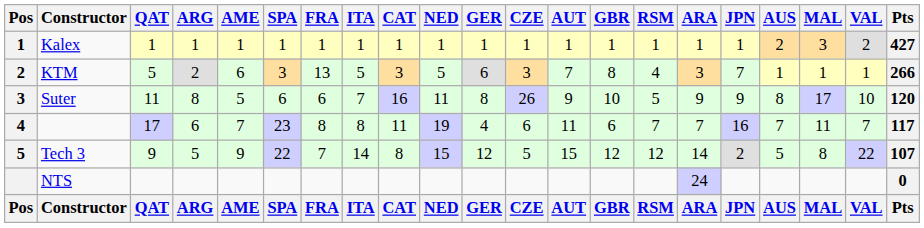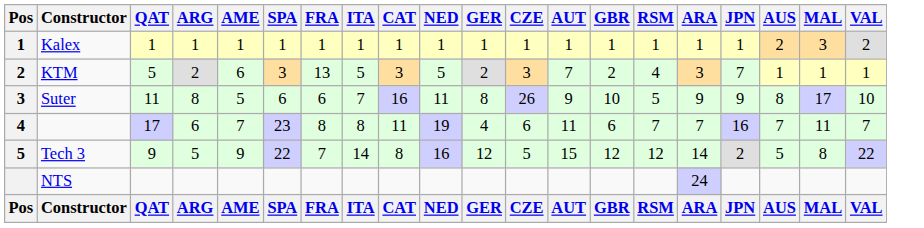 <table class="wikitable" style="font-size: 85%; text-align:center">
 <tr valign="top">
 <th valign="middle">Pos</th>
 <th valign="middle">Constructor</th>
 <th><a href='#'>QAT</a><br></th>
 <th><a href='#'>ARG</a><br></th>
 <th><a href='#'>AME</a><br></th>
 <th><a href='#'>SPA</a><br></th>
 <th><a href='#'>FRA</a><br></th>
 <th><a href='#'>ITA</a><br></th>
 <th><a href='#'>CAT</a><br></th>
 <th><a href='#'>NED</a><br></th>
 <th><a href='#'>GER</a><br></th>
 <th><a href='#'>CZE</a><br></th>
 <th><a href='#'>AUT</a><br></th>
 <th><a href='#'>GBR</a><br></th>
 <th><a href='#'>RSM</a><br></th>
 <th><a href='#'>ARA</a><br></th>
 <th><a href='#'>JPN</a><br></th>
 <th><a href='#'>AUS</a><br></th>
 <th><a href='#'>MAL</a><br></th>
 <th><a href='#'>VAL</a><br></th>
-<th valign="middle">Pts</th>
 </tr>
 <tr>
 <th>1</th>
 <td align="left"> <a href='#'>Kalex</a></td>
 <td style="background:#ffffbf;">1</td>
 <td style="background:#ffffbf;">1</td>
 <td style="background:#ffffbf;">1</td>
 <td style="background:#ffffbf;">1</td>
 <td style="background:#ffffbf;">1</td>
 <td style="background:#ffffbf;">1</td>
 <td style="background:#ffffbf;">1</td>
 <td style="background:#ffffbf;">1</td>
 <td style="background:#ffffbf;">1</td>
 <td style="background:#ffffbf;">1</td>
 <td style="background:#ffffbf;">1</td>
 <td style="background:#ffffbf;">1</td>
 <td style="background:#ffffbf;">1</td>
 <td style="background:#ffffbf;">1</td>
 <td style="background:#ffffbf;">1</td>
 <td style="background:#ffdf9f;">2</td>
 <td style="background:#ffdf9f;">3</td>
 <td style="background:#dfdfdf;">2</td>
-<th>427</th>
 </tr>
 <tr>
 <th>2</th>
 <td align="left"> <a href='#'>KTM</a></td>
 <td style="background:#dfffdf;">5</td>
 <td style="background:#dfdfdf;">2</td>
 <td style="background:#dfffdf;">6</td>
 <td style="background:#ffdf9f;">3</td>
 <td style="background:#dfffdf;">13</td>
 <td style="background:#dfffdf;">5</td>
 <td style="background:#ffdf9f;">3</td>
 <td style="background:#dfffdf;">5</td>
-<td style="background:#dfdfdf;">6</td>
+<td style="background:#dfdfdf;">2</td>
 <td style="background:#ffdf9f;">3</td>
 <td style="background:#dfffdf;">7</td>
-<td style="background:#dfffdf;">8</td>
+<td style="background:#dfffdf;">2</td>
 <td style="background:#dfffdf;">4</td>
 <td style="background:#ffdf9f;">3</td>
 <td style="background:#dfffdf;">7</td>
 <td style="background:#ffffbf;">1</td>
 <td style="background:#ffffbf;">1</td>
 <td style="background:#ffffbf;">1</td>
-<th>266</th>
 </tr>
 <tr>
 <th>3</th>
 <td align="left"> <a href='#'>Suter</a></td>
 <td style="background:#dfffdf;">11</td>
 <td style="background:#dfffdf;">8</td>
 <td style="background:#dfffdf;">5</td>
 <td style="background:#dfffdf;">6</td>
 <td style="background:#dfffdf;">6</td>
 <td style="background:#dfffdf;">7</td>
 <td style="background:#cfcfff;">16</td>
 <td style="background:#dfffdf;">11</td>
 <td style="background:#dfffdf;">8</td>
 <td style="background:#cfcfff;">26</td>
 <td style="background:#dfffdf;">9</td>
 <td style="background:#dfffdf;">10</td>
 <td style="background:#dfffdf;">5</td>
 <td style="background:#dfffdf;">9</td>
 <td style="background:#dfffdf;">9</td>
 <td style="background:#dfffdf;">8</td>
 <td style="background:#cfcfff;">17</td>
 <td style="background:#dfffdf;">10</td>
-<th>120</th>
 </tr>
 <tr>
 <th>4</th>
 <td align="left"></td>
 <td style="background:#cfcfff;">17</td>
 <td style="background:#dfffdf;">6</td>
 <td style="background:#dfffdf;">7</td>
 <td style="background:#cfcfff;">23</td>
 <td style="background:#dfffdf;">8</td>
 <td style="background:#dfffdf;">8</td>
 <td style="background:#dfffdf;">11</td>
 <td style="background:#cfcfff;">19</td>
 <td style="background:#dfffdf;">4</td>
 <td style="background:#dfffdf;">6</td>
 <td style="background:#dfffdf;">11</td>
 <td style="background:#dfffdf;">6</td>
 <td style="background:#dfffdf;">7</td>
 <td style="background:#dfffdf;">7</td>
 <td style="background:#cfcfff;">16</td>
 <td style="background:#dfffdf;">7</td>
 <td style="background:#dfffdf;">11</td>
 <td style="background:#dfffdf;">7</td>
-<th>117</th>
 </tr>
 <tr>
 <th>5</th>
 <td align="left"> <a href='#'>Tech 3</a></td>
 <td style="background:#dfffdf;">9</td>
 <td style="background:#dfffdf;">5</td>
 <td style="background:#dfffdf;">9</td>
 <td style="background:#cfcfff;">22</td>
 <td style="background:#dfffdf;">7</td>
 <td style="background:#dfffdf;">14</td>
 <td style="background:#dfffdf;">8</td>
-<td style="background:#cfcfff;">15</td>
+<td style="background:#cfcfff;">16</td>
 <td style="background:#dfffdf;">12</td>
 <td style="background:#dfffdf;">5</td>
 <td style="background:#dfffdf;">15</td>
 <td style="background:#dfffdf;">12</td>
 <td style="background:#dfffdf;">12</td>
 <td style="background:#dfffdf;">14</td>
 <td style="background:#dfdfdf;">2</td>
 <td style="background:#dfffdf;">5</td>
 <td style="background:#dfffdf;">8</td>
 <td style="background:#cfcfff;">22</td>
-<th>107</th>
 </tr>
 <tr>
 <th></th>
 <td align="left"> <a href='#'>NTS</a></td>
 <td></td>
 <td></td>
 <td></td>
 <td></td>
 <td></td>
 <td></td>
 <td></td>
 <td></td>
 <td></td>
 <td></td>
 <td></td>
 <td></td>
 <td></td>
 <td style="background:#cfcfff;">24</td>
 <td></td>
 <td></td>
 <td></td>
 <td></td>
-<th>0</th>
 </tr>
 <tr valign="top">
 <th valign="middle">Pos</th>
 <th valign="middle">Constructor</th>
 <th><a href='#'>QAT</a><br></th>
 <th><a href='#'>ARG</a><br></th>
 <th><a href='#'>AME</a><br></th>
 <th><a href='#'>SPA</a><br></th>
 <th><a href='#'>FRA</a><br></th>
 <th><a href='#'>ITA</a><br></th>
 <th><a href='#'>CAT</a><br></th>
 <th><a href='#'>NED</a><br></th>
 <th><a href='#'>GER</a><br></th>
 <th><a href='#'>CZE</a><br></th>
 <th><a href='#'>AUT</a><br></th>
 <th><a href='#'>GBR</a><br></th>
 <th><a href='#'>RSM</a><br></th>
 <th><a href='#'>ARA</a><br></th>
 <th><a href='#'>JPN</a><br></th>
 <th><a href='#'>AUS</a><br></th>
 <th><a href='#'>MAL</a><br></th>
 <th><a href='#'>VAL</a><br></th>
-<th valign="middle">Pts</th>
 </tr>
 </table>
